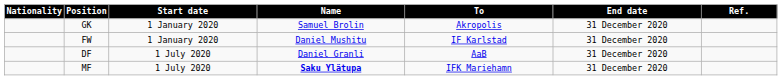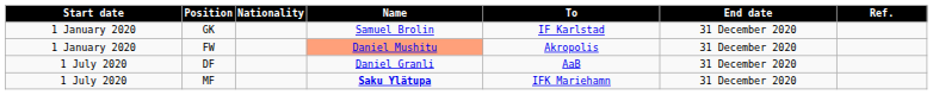 <table class="wikitable"  style="text-align:center; font-size:90%; ">
 <tr>
+<th style="background:#000000; color:white; width:200px;">Start date</th>
+<th style="background:#000000; color:white; width:50px;">Position</th>
 <th style="background:#000000; color:white; width:50px;">Nationality</th>
-<th style="background:#000000; color:white; width:50px;">Position</th>
-<th style="background:#000000; color:white; width:200px;">Start date</th>
 <th style="background:#000000; color:white; width:200px;">Name</th>
 <th style="background:#000000; color:white; width:200px;">To</th>
 <th style="background:#000000; color:white; width:200px;">End date</th>
 <th style="background:#000000; color:white; width:100px;">Ref.</th>
 </tr>
 <tr>
+<td>1 January 2020</td>
+<td>GK</td>
 <td></td>
-<td>GK</td>
+<td><a href='#'>Samuel Brolin</a></td>
+<td><a href='#'>IF Karlstad</a></td>
+<td>31 December 2020</td>
+<td></td>
+</tr>
+<tr>
 <td>1 January 2020</td>
-<td><a href='#'>Samuel Brolin</a></td>
+<td>FW</td>
+<td></td>
+<td style="background: lightsalmon;"><a href='#'>Daniel Mushitu</a></td>
 <td><a href='#'>Akropolis</a></td>
 <td>31 December 2020</td>
 <td></td>
 </tr>
 <tr>
+<td>1 July 2020</td>
+<td>DF</td>
 <td></td>
-<td>FW</td>
-<td>1 January 2020</td>
-<td><a href='#'>Daniel Mushitu</a></td>
-<td><a href='#'>IF Karlstad</a></td>
-<td>31 December 2020</td>
-<td></td>
-</tr>
-<tr>
-<td></td>
-<td>DF</td>
-<td>1 July 2020</td>
 <td><a href='#'>Daniel Granli</a></td>
 <td><a href='#'>AaB</a></td>
 <td>31 December 2020</td>
 <td></td>
 </tr>
 <tr>
+<td>1 July 2020</td>
+<td>MF</td>
 <td></td>
-<td>MF</td>
-<td>1 July 2020</td>
 <td><strong><a href='#'>Saku Ylätupa</a></strong></td>
 <td><a href='#'>IFK Mariehamn</a></td>
 <td>31 December 2020</td>
 <td></td>
 </tr>
 </table>
